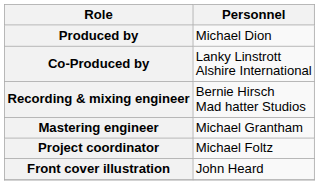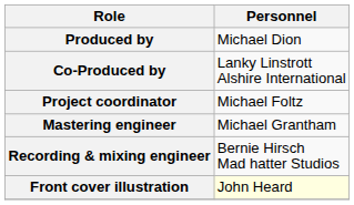 <table class="wikitable plainrowheaders sortable">
 <tr>
 <th scope="col">Role</th>
 <th scope="col" class="unsortable">Personnel</th>
 </tr>
 <tr>
 <th scope="row">Produced by</th>
 <td>Michael Dion</td>
 </tr>
 <tr>
 <th scope="row">Co-Produced by</th>
 <td>Lanky Linstrott<br>Alshire International</td>
 </tr>
 <tr>
-<th scope="row">Recording & mixing engineer</th>
-<td>Bernie Hirsch<br>Mad hatter Studios</td>
+<th scope="row">Project coordinator</th>
+<td>Michael Foltz</td>
 </tr>
 <tr>
 <th scope="row">Mastering engineer</th>
 <td>Michael Grantham</td>
 </tr>
 <tr>
-<th scope="row">Project coordinator</th>
-<td>Michael Foltz</td>
+<th scope="row">Recording & mixing engineer</th>
+<td>Bernie Hirsch<br>Mad hatter Studios</td>
 </tr>
 <tr>
 <th scope="row">Front cover illustration</th>
-<td>John Heard</td>
+<td style="background: lightyellow;">John Heard</td>
 </tr>
 <tr>
 </tr>
 </table>
